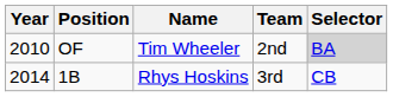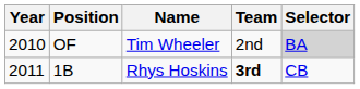 <table class="wikitable">
 <tr>
 <th>Year</th>
 <th>Position</th>
 <th>Name</th>
 <th>Team</th>
 <th>Selector</th>
 </tr>
 <tr>
 <td>2010</td>
 <td>OF</td>
 <td><a href='#'>Tim Wheeler</a></td>
 <td>2nd</td>
 <td style="background: lightgrey;"><a href='#'>BA</a></td>
 </tr>
 <tr>
-<td>2014</td>
+<td>2011</td>
 <td>1B</td>
 <td><a href='#'>Rhys Hoskins</a></td>
-<td>3rd</td>
+<td><strong>3rd</strong></td>
 <td><a href='#'>CB</a></td>
 </tr>
 </table>
